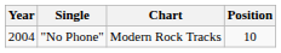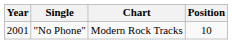 <table class="wikitable">
 <tr>
 <th>Year</th>
 <th>Single</th>
 <th>Chart</th>
 <th>Position</th>
 </tr>
 <tr>
-<td>2004</td>
+<td>2001</td>
 <td>"No Phone"</td>
 <td>Modern Rock Tracks</td>
 <td style="text-align:center;">10</td>
 </tr>
 </table>
